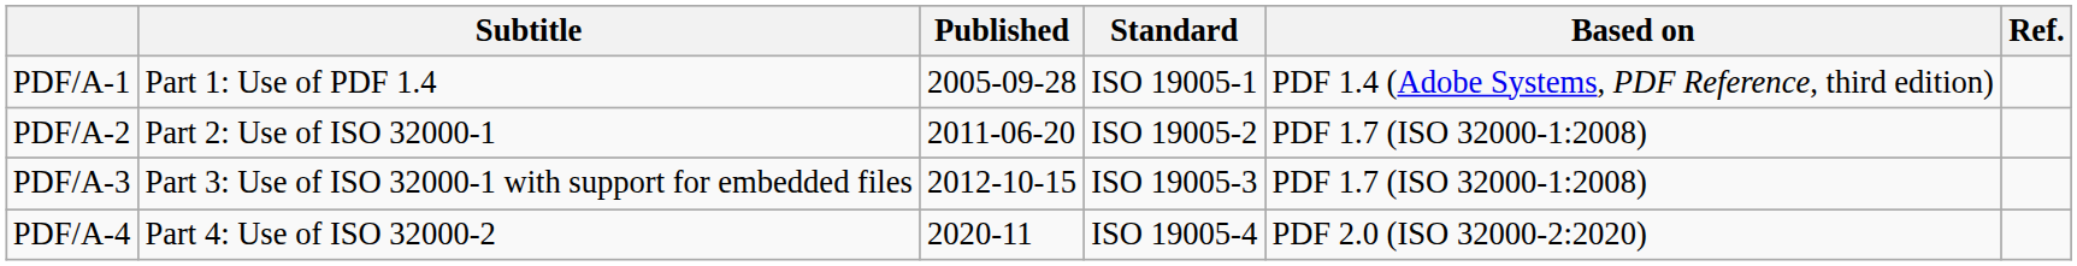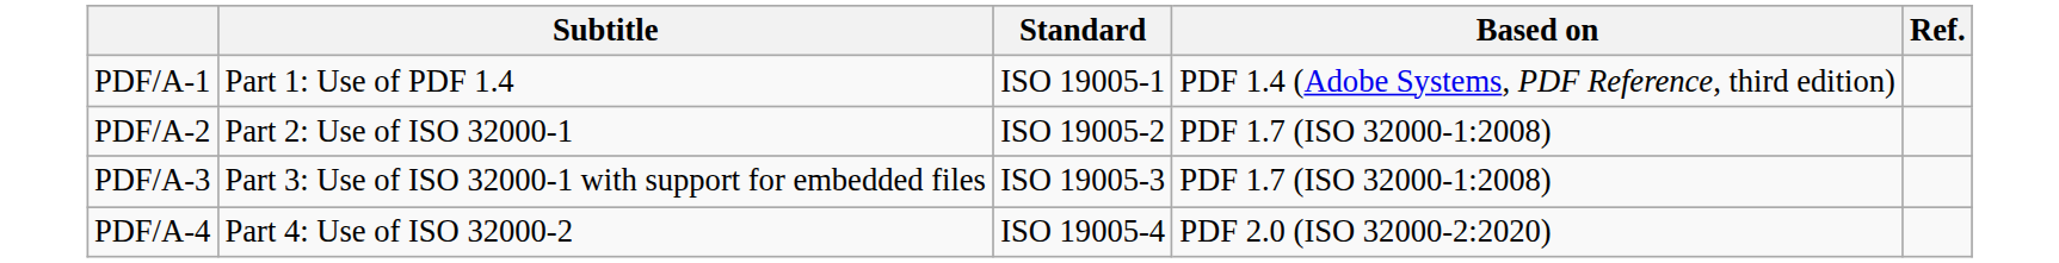 <table class="wikitable" style="margin-left:auto; margin-right:auto;">
 <tr>
 <th></th>
 <th>Subtitle</th>
-<th>Published</th>
 <th>Standard</th>
 <th>Based on</th>
 <th>Ref.</th>
 </tr>
 <tr>
 <td>PDF/A-1</td>
 <td>Part 1: Use of PDF 1.4</td>
-<td>2005-09-28</td>
 <td>ISO 19005-1</td>
 <td>PDF 1.4 (<a href='#'>Adobe Systems</a>, <em>PDF Reference</em>, third edition)</td>
 <td style="text-align:center"></td>
 </tr>
 <tr>
 <td>PDF/A-2</td>
 <td>Part 2: Use of ISO 32000-1</td>
-<td>2011-06-20</td>
 <td>ISO 19005-2</td>
 <td>PDF 1.7 (ISO 32000-1:2008)</td>
 <td style="text-align:center"></td>
 </tr>
 <tr>
 <td>PDF/A-3</td>
 <td>Part 3: Use of ISO 32000-1 with support for embedded files</td>
-<td>2012-10-15</td>
 <td>ISO 19005-3</td>
 <td>PDF 1.7 (ISO 32000-1:2008)</td>
 <td style="text-align:center"></td>
 </tr>
 <tr>
 <td>PDF/A-4</td>
 <td>Part 4: Use of ISO 32000-2</td>
-<td>2020-11</td>
 <td>ISO 19005-4</td>
 <td>PDF 2.0 (ISO 32000-2:2020)</td>
 <td style="text-align:center"></td>
 </tr>
 </table>
